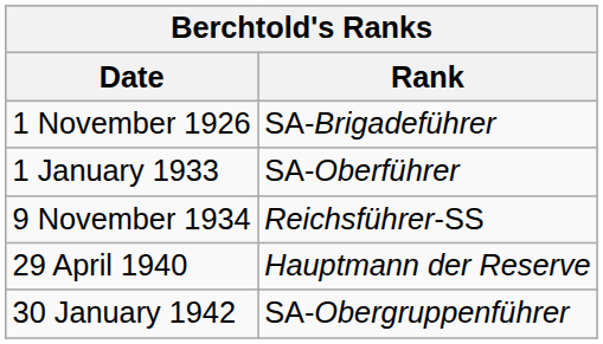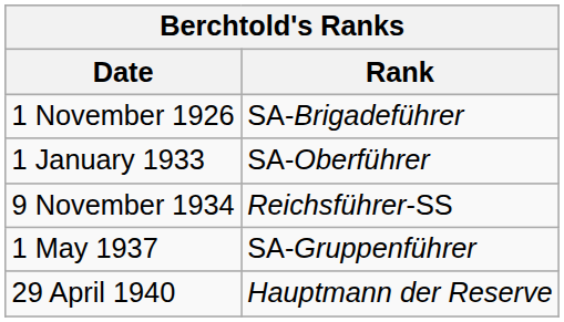 <table class="wikitable float-right">
 <tr bgcolor="silver">
 <th colspan = "2">Berchtold's Ranks</th>
 </tr>
 <tr bgcolor="silver">
 <th>Date</th>
 <th>Rank</th>
 </tr>
 <tr>
 <td>1 November 1926</td>
 <td>SA-<em>Brigadeführer</em></td>
 </tr>
 <tr>
 <td>1 January 1933</td>
 <td>SA-<em>Oberführer</em></td>
 </tr>
 <tr>
 <td>9 November 1934</td>
 <td><em>Reichsführer</em>-SS</td>
 </tr>
 <tr>
+<td>1 May 1937</td>
+<td>SA-<em>Gruppenführer</em></td>
+</tr>
+<tr>
 <td>29 April 1940</td>
 <td><em>Hauptmann der Reserve</em></td>
 </tr>
-<tr>
-<td>30 January 1942</td>
-<td>SA-<em>Obergruppenführer</em></td>
-</tr>
 </table>
